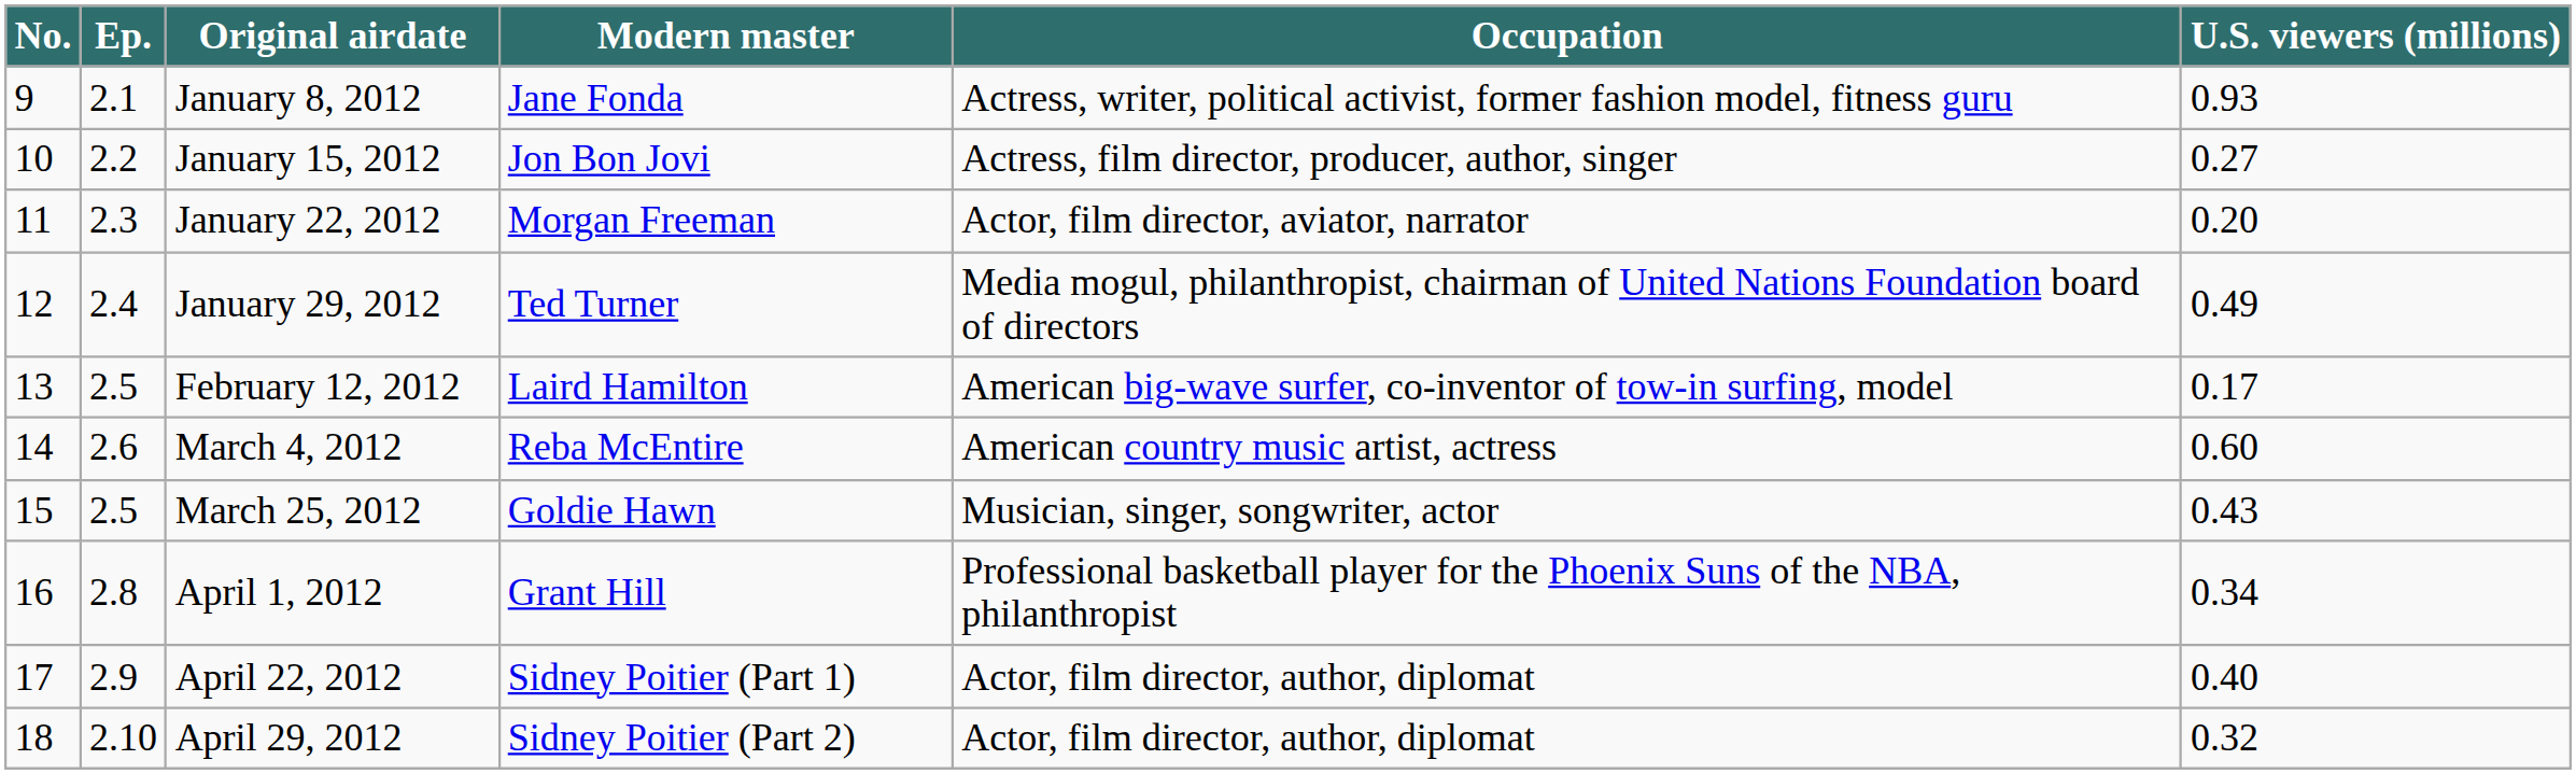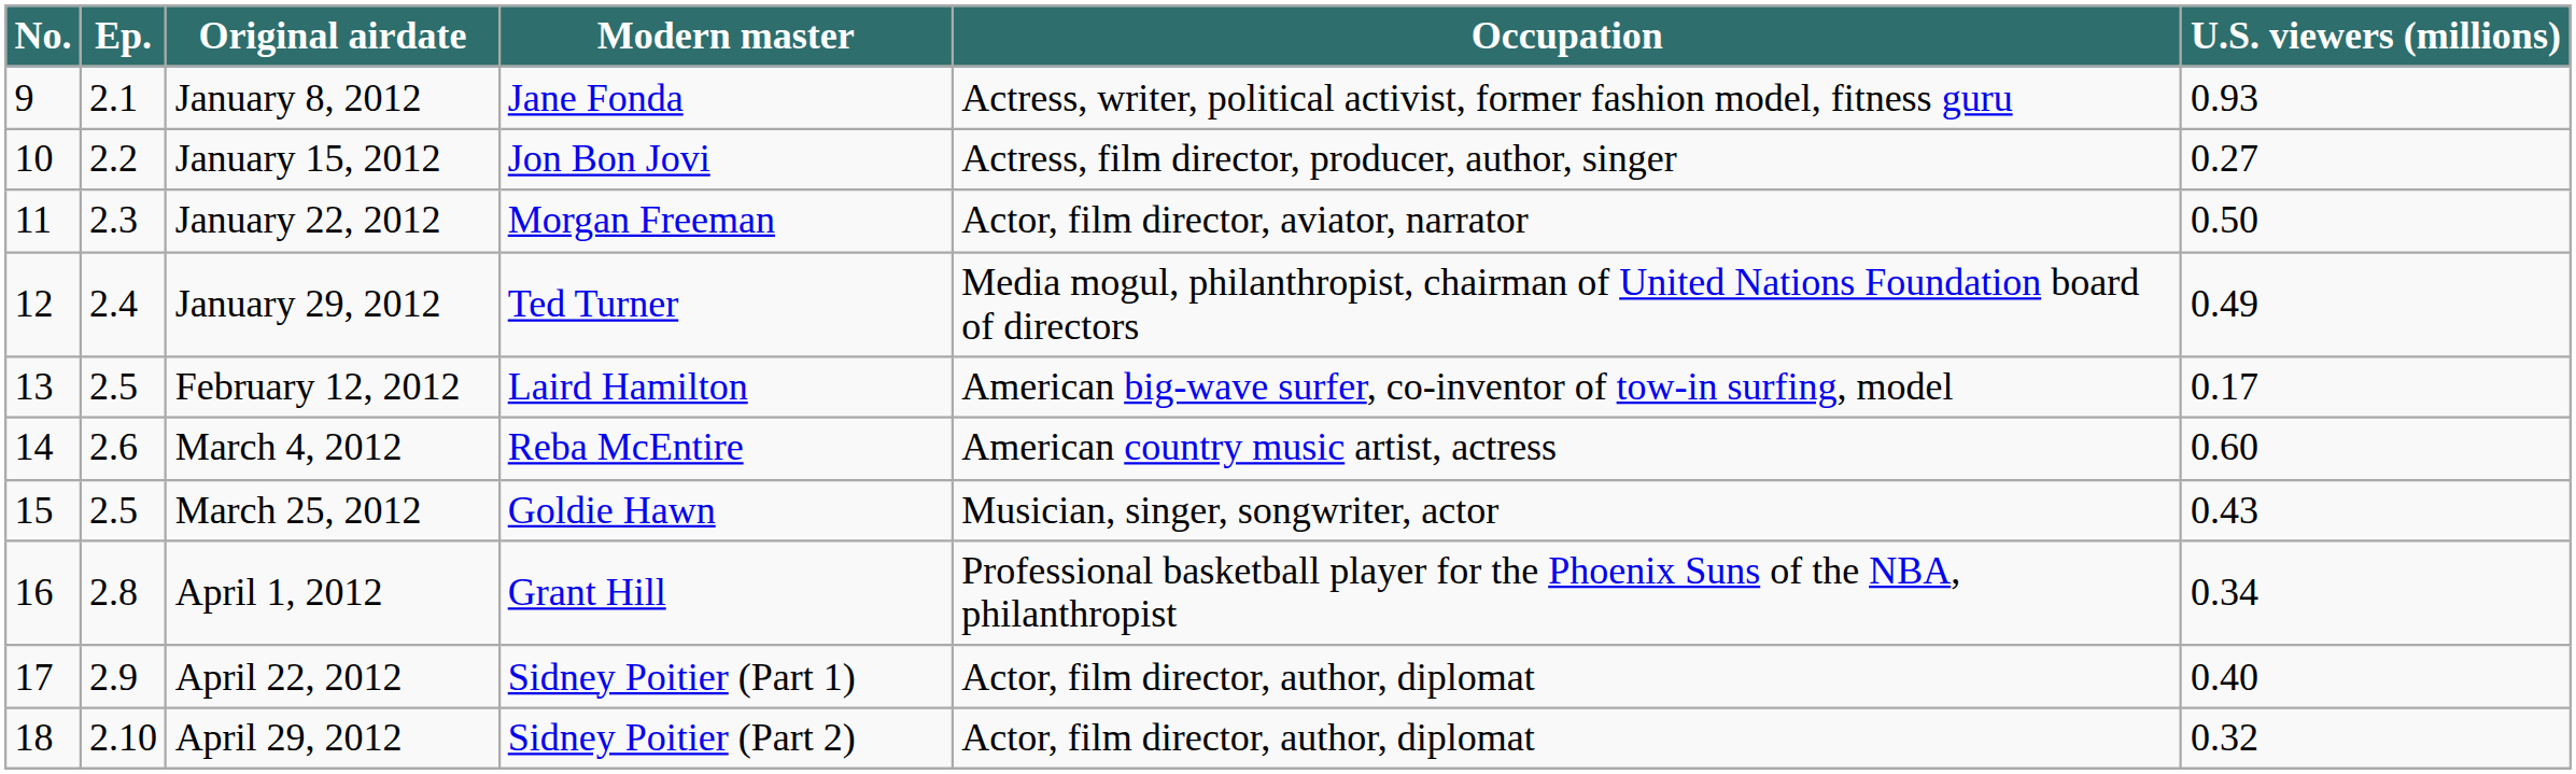 <table class="wikitable">
 <tr style="color:white">
 <th style="background:#2e6e6d; width:20px;">No.</th>
 <th style="background:#2e6e6d; width:20px;">Ep.</th>
 <th style="background:#2e6e6d; width:130px;">Original airdate</th>
 <th style="background:#2e6e6d; width:180px;">Modern master</th>
 <th style="background:#2e6e6d; width:500px;">Occupation</th>
 <th style="background:#2e6e6d">U.S. viewers (millions)</th>
 </tr>
 <tr>
 <td>9</td>
 <td>2.1</td>
 <td>January 8, 2012</td>
 <td><a href='#'>Jane Fonda</a></td>
 <td>Actress, writer, political activist, former fashion model, fitness <a href='#'>guru</a></td>
 <td>0.93</td>
 </tr>
 <tr>
 <td>10</td>
 <td>2.2</td>
 <td>January 15, 2012</td>
 <td><a href='#'>Jon Bon Jovi</a></td>
 <td>Actress, film director, producer, author, singer</td>
 <td>0.27</td>
 </tr>
 <tr>
 <td>11</td>
 <td>2.3</td>
 <td>January 22, 2012</td>
 <td><a href='#'>Morgan Freeman</a></td>
 <td>Actor, film director, aviator, narrator</td>
-<td>0.20</td>
+<td>0.50</td>
 </tr>
 <tr>
 <td>12</td>
 <td>2.4</td>
 <td>January 29, 2012</td>
 <td><a href='#'>Ted Turner</a></td>
 <td>Media mogul, philanthropist, chairman of <a href='#'>United Nations Foundation</a> board of directors</td>
 <td>0.49</td>
 </tr>
 <tr>
 <td>13</td>
 <td>2.5</td>
 <td>February 12, 2012</td>
 <td><a href='#'>Laird Hamilton</a></td>
 <td>American <a href='#'>big-wave surfer</a>, co-inventor of <a href='#'>tow-in surfing</a>, model</td>
 <td>0.17</td>
 </tr>
 <tr>
 <td>14</td>
 <td>2.6</td>
 <td>March 4, 2012</td>
 <td><a href='#'>Reba McEntire</a></td>
 <td>American <a href='#'>country music</a> artist, actress</td>
 <td>0.60</td>
 </tr>
 <tr>
 <td>15</td>
 <td>2.5</td>
 <td>March 25, 2012</td>
 <td><a href='#'>Goldie Hawn</a></td>
 <td>Musician, singer, songwriter, actor</td>
 <td>0.43</td>
 </tr>
 <tr>
 <td>16</td>
 <td>2.8</td>
 <td>April 1, 2012</td>
 <td><a href='#'>Grant Hill</a></td>
 <td>Professional basketball player for the <a href='#'>Phoenix Suns</a> of the <a href='#'>NBA</a>, philanthropist</td>
 <td>0.34</td>
 </tr>
 <tr>
 <td>17</td>
 <td>2.9</td>
 <td>April 22, 2012</td>
 <td><a href='#'>Sidney Poitier</a> (Part 1)</td>
 <td>Actor, film director, author, diplomat</td>
 <td>0.40</td>
 </tr>
 <tr>
 <td>18</td>
 <td>2.10</td>
 <td>April 29, 2012</td>
 <td><a href='#'>Sidney Poitier</a> (Part 2)</td>
 <td>Actor, film director, author, diplomat</td>
 <td>0.32</td>
 </tr>
 <tr>
 </tr>
 </table>
